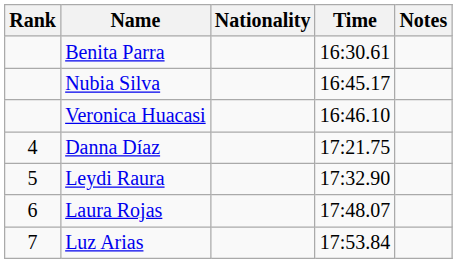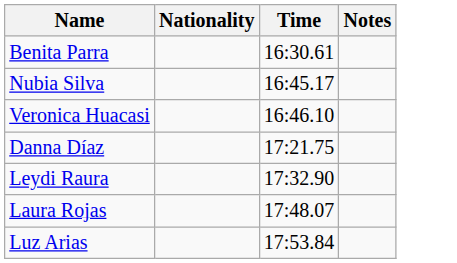 <table class="wikitable sortable" style="text-align:center">
 <tr>
-<th>Rank</th>
 <th>Name</th>
 <th>Nationality</th>
 <th>Time</th>
 <th>Notes</th>
 </tr>
 <tr>
-<td></td>
 <td align=left><a href='#'>Benita Parra</a></td>
 <td align=left></td>
 <td>16:30.61</td>
 <td></td>
 </tr>
 <tr>
-<td></td>
 <td align=left><a href='#'>Nubia Silva</a></td>
 <td align=left></td>
 <td>16:45.17</td>
 <td></td>
 </tr>
 <tr>
-<td></td>
 <td align=left><a href='#'>Veronica Huacasi</a></td>
 <td align=left></td>
 <td>16:46.10</td>
 <td></td>
 </tr>
 <tr>
-<td>4</td>
 <td align=left><a href='#'>Danna Díaz</a></td>
 <td align=left></td>
 <td>17:21.75</td>
 <td></td>
 </tr>
 <tr>
-<td>5</td>
 <td align=left><a href='#'>Leydi Raura</a></td>
 <td align=left></td>
 <td>17:32.90</td>
 <td></td>
 </tr>
 <tr>
-<td>6</td>
 <td align=left><a href='#'>Laura Rojas</a></td>
 <td align=left></td>
 <td>17:48.07</td>
 <td></td>
 </tr>
 <tr>
-<td>7</td>
 <td align=left><a href='#'>Luz Arias</a></td>
 <td align=left></td>
 <td>17:53.84</td>
 <td></td>
 </tr>
 </table>
